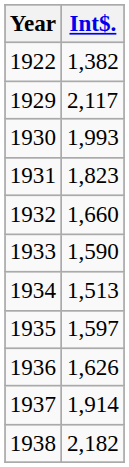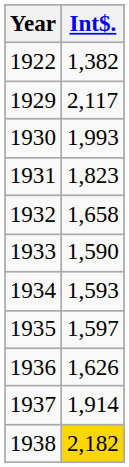 <table class="wikitable" style="float:right; margin:0em 0.5em 0.5em 1.5em; font-size:85%;">
 <tr>
 <th>Year</th>
 <th><a href='#'>Int$.</a></th>
 </tr>
 <tr>
 <td>1922</td>
 <td>1,382</td>
 </tr>
 <tr>
 <td>1929</td>
 <td>2,117</td>
 </tr>
 <tr>
 <td>1930</td>
 <td>1,993</td>
 </tr>
 <tr>
 <td>1931</td>
 <td>1,823</td>
 </tr>
 <tr>
 <td>1932</td>
-<td>1,660</td>
+<td>1,658</td>
 </tr>
 <tr>
 <td>1933</td>
 <td>1,590</td>
 </tr>
 <tr>
 <td>1934</td>
-<td>1,513</td>
+<td>1,593</td>
 </tr>
 <tr>
 <td>1935</td>
 <td>1,597</td>
 </tr>
 <tr>
 <td>1936</td>
 <td>1,626</td>
 </tr>
 <tr>
 <td>1937</td>
 <td>1,914</td>
 </tr>
 <tr>
 <td>1938</td>
-<td>2,182</td>
+<td style="background: gold;">2,182</td>
 </tr>
 </table>
